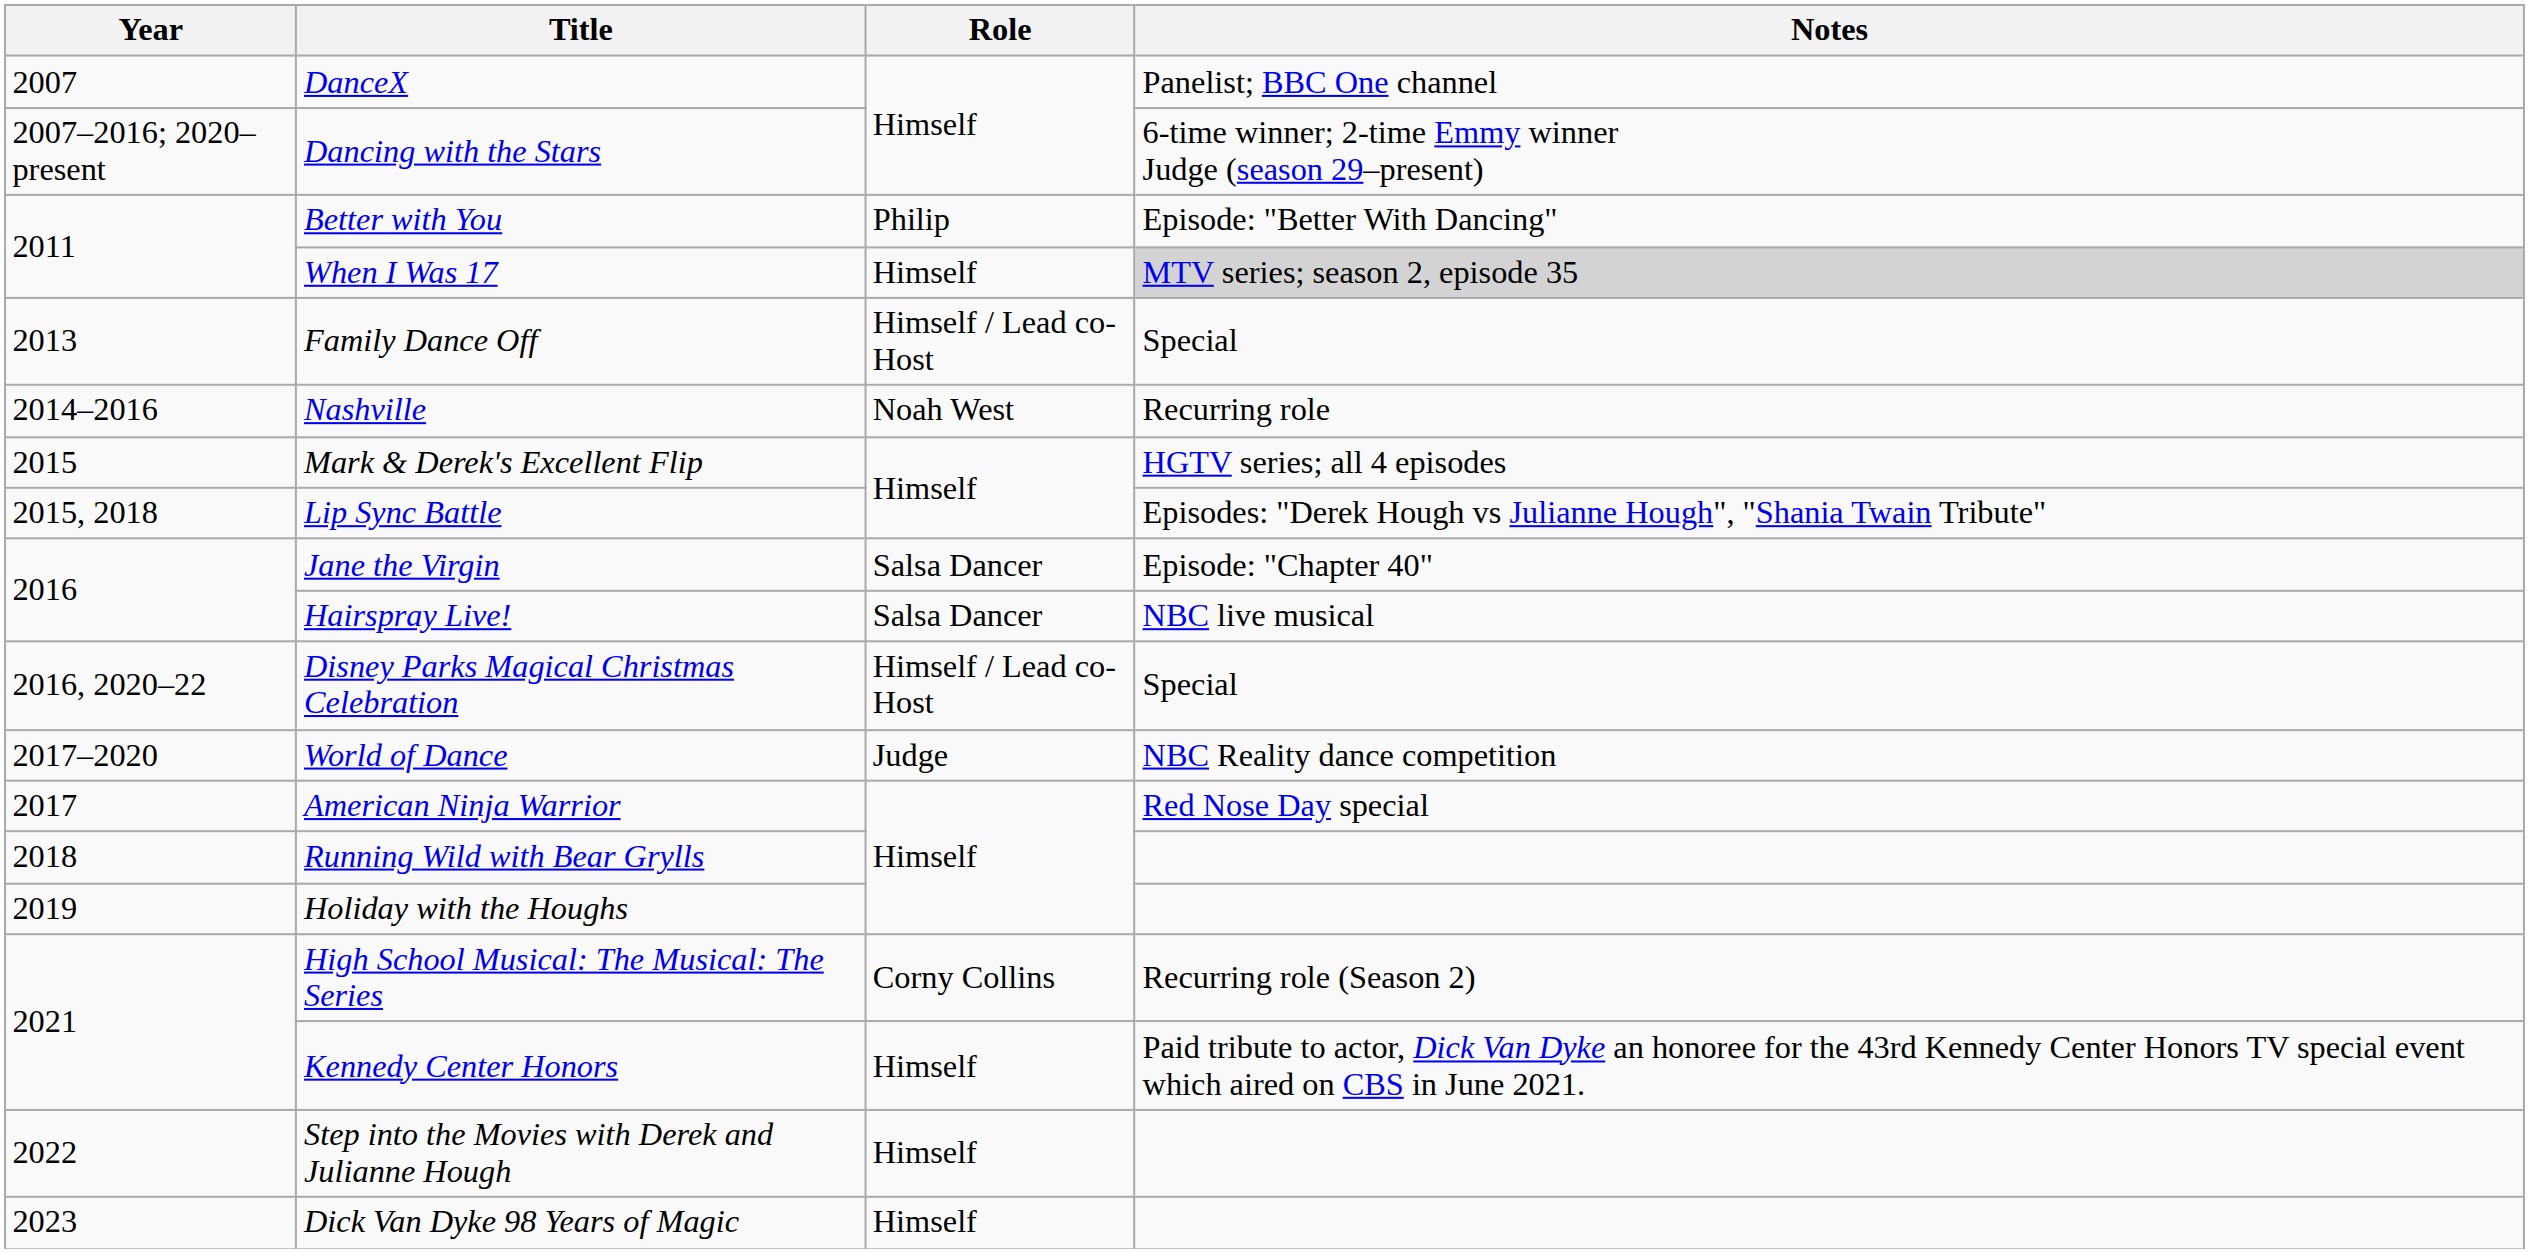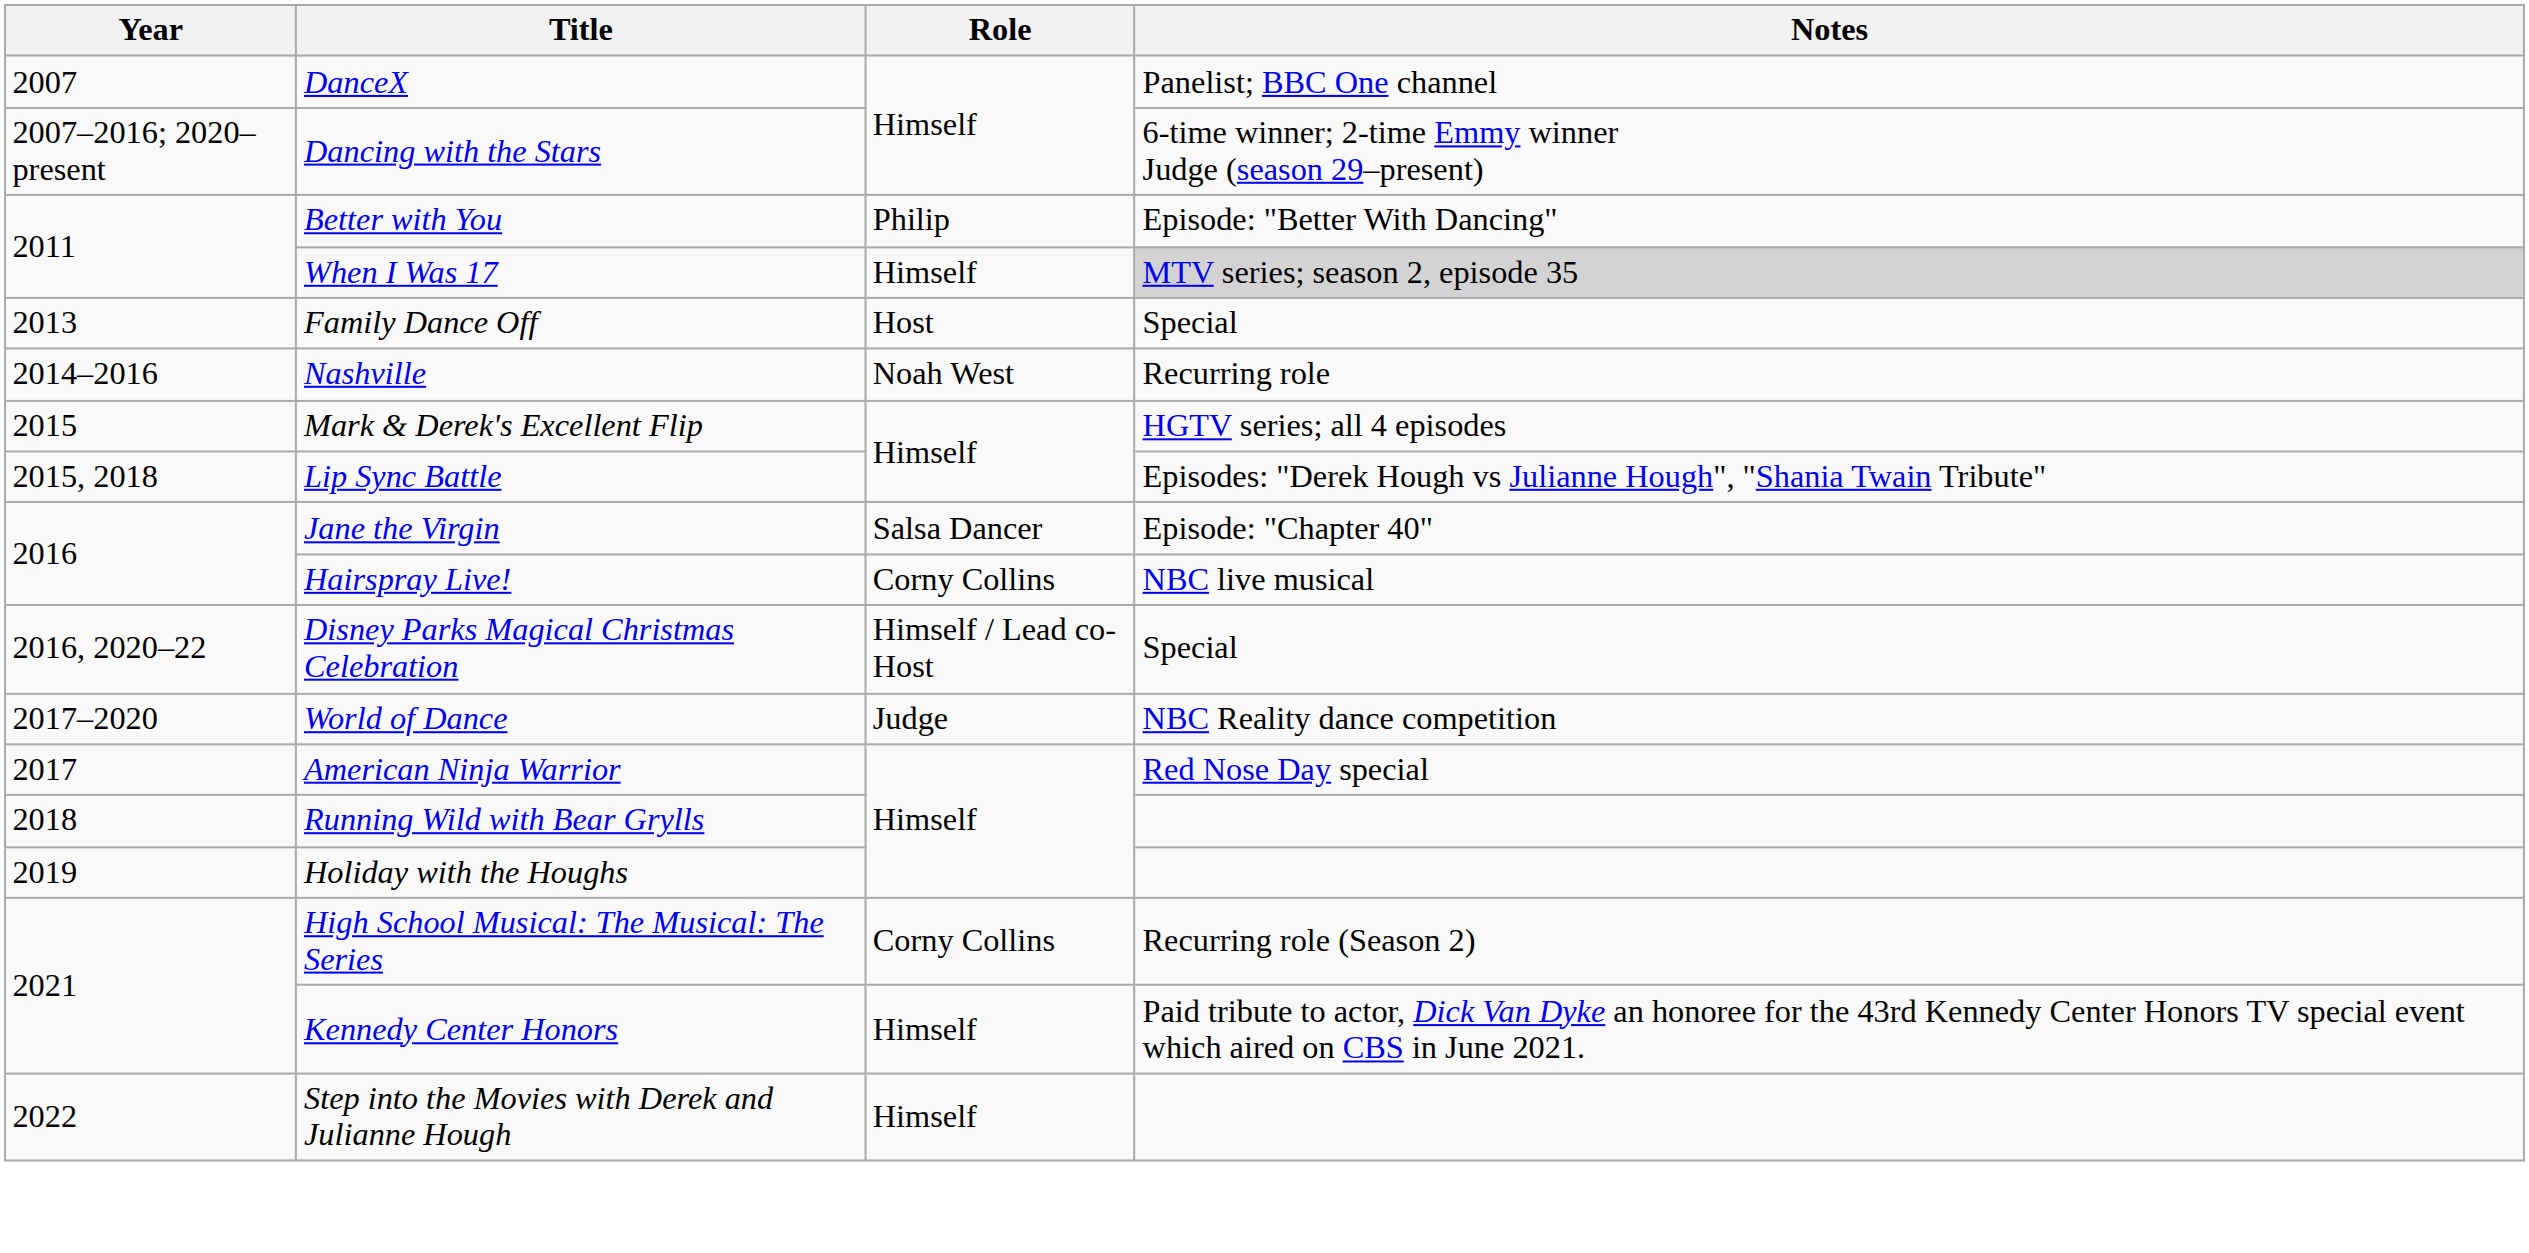 <table class="wikitable sortable">
 <tr>
 <th>Year</th>
 <th>Title</th>
 <th>Role</th>
 <th class="unsortable">Notes</th>
 </tr>
 <tr>
 <td>2007</td>
 <td><em><a href='#'>DanceX</a></em></td>
 <td rowspan=2>Himself</td>
 <td>Panelist; <a href='#'>BBC One</a> channel</td>
 </tr>
 <tr>
 <td>2007–2016; 2020–present</td>
 <td><em><a href='#'>Dancing with the Stars</a></em></td>
 <td>6-time winner; 2-time  <a href='#'>Emmy</a> winner<br>Judge (<a href='#'>season 29</a>–present)</td>
 </tr>
 <tr>
 <td rowspan=2>2011</td>
 <td><em><a href='#'>Better with You</a></em></td>
 <td>Philip</td>
 <td>Episode: "Better With Dancing"</td>
 </tr>
 <tr>
 <td><em><a href='#'>When I Was 17</a></em></td>
 <td>Himself</td>
 <td style="background: lightgrey;"><a href='#'>MTV</a> series; season 2, episode 35</td>
 </tr>
 <tr>
 <td>2013</td>
 <td><em>Family Dance Off</em></td>
-<td>Himself / Lead co-Host</td>
+<td>Host</td>
 <td>Special</td>
 </tr>
 <tr>
 <td>2014–2016</td>
 <td><em><a href='#'>Nashville</a></em></td>
 <td>Noah West</td>
 <td>Recurring role</td>
 </tr>
 <tr>
 <td>2015</td>
 <td><em>Mark & Derek's Excellent Flip</em></td>
 <td rowspan=2>Himself</td>
 <td><a href='#'>HGTV</a> series; all 4 episodes</td>
 </tr>
 <tr>
 <td>2015, 2018</td>
 <td><em><a href='#'>Lip Sync Battle</a></em></td>
 <td>Episodes: "Derek Hough vs <a href='#'>Julianne Hough</a>", "<a href='#'>Shania Twain</a> Tribute"</td>
 </tr>
 <tr>
 <td rowspan=2>2016</td>
 <td><em><a href='#'>Jane the Virgin</a></em></td>
 <td>Salsa Dancer</td>
 <td>Episode: "Chapter 40"</td>
 </tr>
 <tr>
 <td><em><a href='#'>Hairspray Live!</a></em></td>
-<td>Salsa Dancer</td>
+<td>Corny Collins</td>
 <td><a href='#'>NBC</a> live musical</td>
 </tr>
 <tr>
 <td>2016, 2020–22</td>
 <td><em><a href='#'>Disney Parks Magical Christmas Celebration</a></em></td>
 <td>Himself / Lead co-Host</td>
 <td>Special</td>
 </tr>
 <tr>
 <td>2017–2020</td>
 <td><em><a href='#'>World of Dance</a></em></td>
 <td>Judge</td>
 <td><a href='#'>NBC</a> Reality dance competition</td>
 </tr>
 <tr>
 <td>2017</td>
 <td><em><a href='#'>American Ninja Warrior</a></em></td>
 <td rowspan=3>Himself</td>
 <td><a href='#'>Red Nose Day</a> special</td>
 </tr>
 <tr>
 <td>2018</td>
 <td><em><a href='#'>Running Wild with Bear Grylls</a></em></td>
 <td></td>
 </tr>
 <tr>
 <td>2019</td>
 <td><em>Holiday with the Houghs</em></td>
 <td></td>
 </tr>
 <tr>
 <td rowspan=2>2021</td>
 <td><em><a href='#'>High School Musical: The Musical: The Series</a></em></td>
 <td>Corny Collins</td>
 <td>Recurring role (Season 2)</td>
 </tr>
 <tr>
 <td><em><a href='#'>Kennedy Center Honors</a></em></td>
 <td>Himself</td>
 <td>Paid tribute to actor, <em><a href='#'>Dick Van Dyke</a></em> an honoree for the 43rd Kennedy Center Honors TV special event which aired on <a href='#'>CBS</a> in June 2021.</td>
 </tr>
 <tr>
 <td>2022</td>
 <td><em>Step into the Movies with Derek and Julianne Hough</em></td>
 <td>Himself</td>
 </tr>
-<tr>
-<td>2023</td>
-<td><em>Dick Van Dyke 98 Years of Magic </em></td>
-<td>Himself</td>
-<td></td>
-</tr>
 </table>
